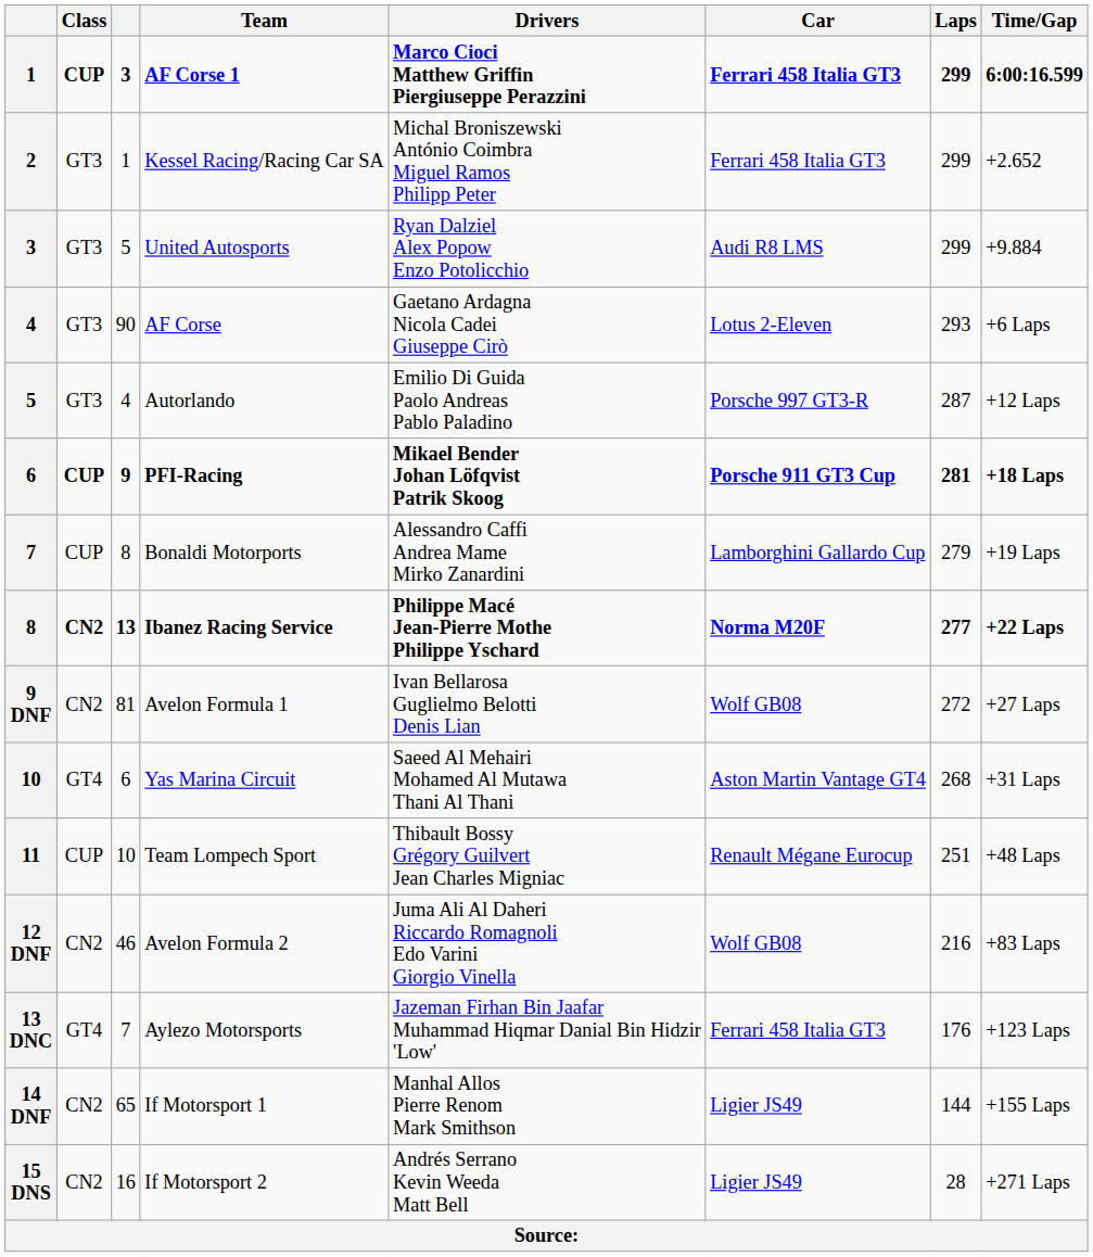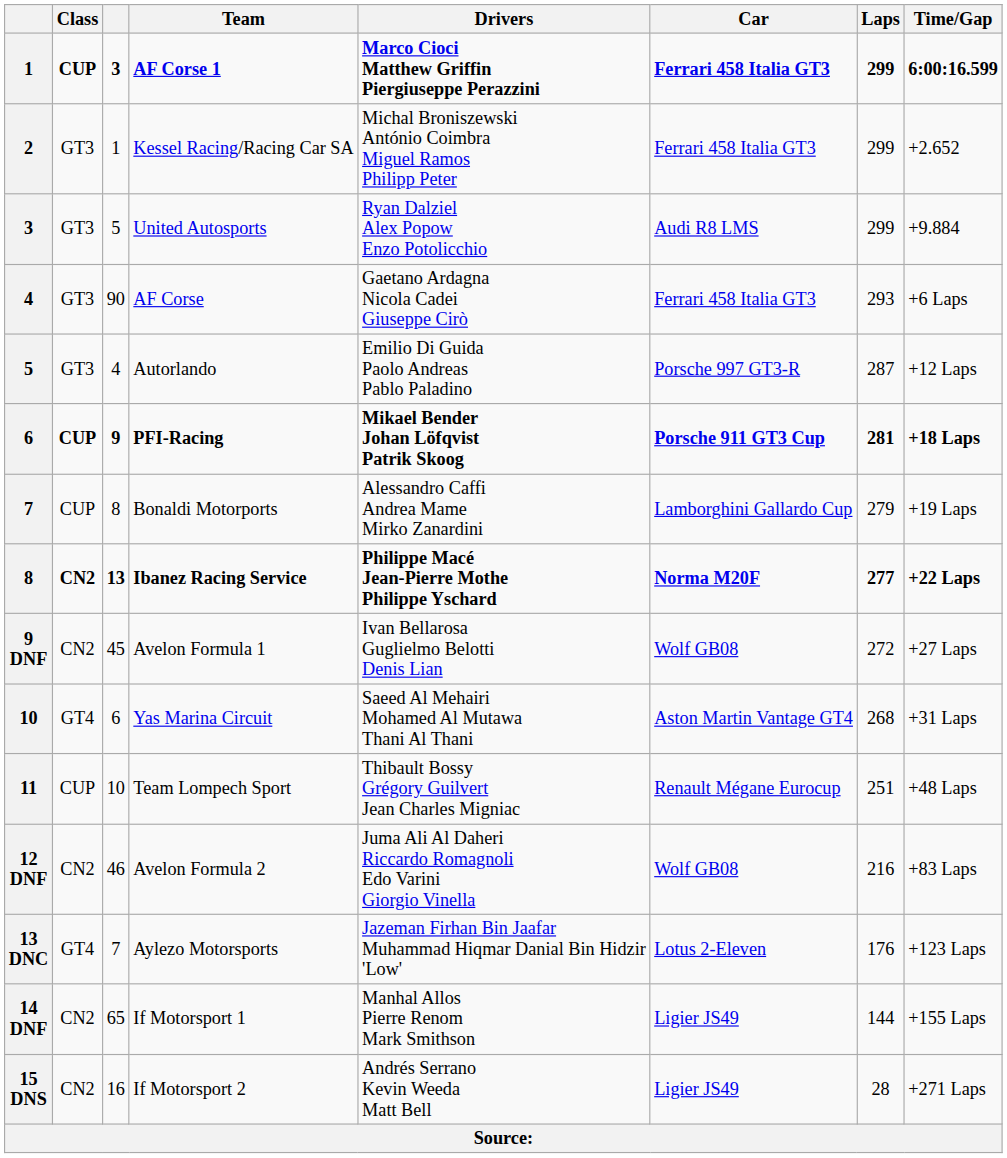 <table class="wikitable">
 <tr>
 <th></th>
 <th>Class</th>
 <th></th>
 <th>Team</th>
 <th>Drivers</th>
 <th>Car</th>
 <th>Laps</th>
 <th>Time/Gap</th>
 </tr>
 <tr>
 <th>1</th>
 <td align="center"><strong>CUP</strong></td>
 <td align="center"><strong>3</strong></td>
 <td><strong> <a href='#'>AF Corse 1</a></strong></td>
 <td><strong> <a href='#'>Marco Cioci</a><br> Matthew Griffin<br> Piergiuseppe Perazzini</strong></td>
 <td><a href='#'><strong>Ferrari 458 Italia GT3</strong></a></td>
 <td align="center"><strong>299</strong></td>
 <td><strong>6:00:16.599</strong></td>
 </tr>
 <tr>
 <th>2</th>
 <td align="center">GT3</td>
 <td align="center">1</td>
 <td> <a href='#'>Kessel Racing</a>/Racing Car SA</td>
 <td> Michal Broniszewski<br> António Coimbra<br> <a href='#'>Miguel Ramos</a><br> <a href='#'>Philipp Peter</a></td>
 <td><a href='#'>Ferrari 458 Italia GT3</a></td>
 <td align="center">299</td>
 <td>+2.652</td>
 </tr>
 <tr>
 <th>3</th>
 <td align="center">GT3</td>
 <td align="center">5</td>
 <td> <a href='#'>United Autosports</a></td>
 <td> <a href='#'>Ryan Dalziel</a><br> <a href='#'>Alex Popow</a><br> <a href='#'>Enzo Potolicchio</a></td>
 <td><a href='#'>Audi R8 LMS</a></td>
 <td align="center">299</td>
 <td>+9.884</td>
 </tr>
 <tr>
 <th>4</th>
 <td align="center">GT3</td>
 <td align="center">90</td>
 <td> <a href='#'>AF Corse</a></td>
 <td> Gaetano Ardagna<br> Nicola Cadei<br> <a href='#'>Giuseppe Cirò</a></td>
-<td><a href='#'>Lotus 2-Eleven</a></td>
+<td><a href='#'>Ferrari 458 Italia GT3</a></td>
 <td align="center">293</td>
 <td>+6 Laps</td>
 </tr>
 <tr>
 <th>5</th>
 <td align="center">GT3</td>
 <td align="center">4</td>
 <td> Autorlando</td>
 <td> Emilio Di Guida<br> Paolo Andreas<br> Pablo Paladino</td>
 <td><a href='#'>Porsche 997 GT3-R</a></td>
 <td align="center">287</td>
 <td>+12 Laps</td>
 </tr>
 <tr>
 <th>6</th>
 <td align="center"><strong>CUP</strong></td>
 <td align="center"><strong>9</strong></td>
 <td><strong> PFI-Racing</strong></td>
 <td><strong> Mikael Bender<br> Johan Löfqvist<br> Patrik Skoog</strong></td>
 <td><a href='#'><strong>Porsche 911 GT3 Cup</strong></a></td>
 <td align="center"><strong>281</strong></td>
 <td><strong>+18 Laps</strong></td>
 </tr>
 <tr>
 <th>7</th>
 <td align="center">CUP</td>
 <td align="center">8</td>
 <td> Bonaldi Motorports</td>
 <td> Alessandro Caffi<br> Andrea Mame<br> Mirko Zanardini</td>
 <td><a href='#'>Lamborghini Gallardo Cup</a></td>
 <td align="center">279</td>
 <td>+19 Laps</td>
 </tr>
 <tr>
 <th>8</th>
 <td align="center"><strong>CN2</strong></td>
 <td align="center"><strong>13</strong></td>
 <td><strong> Ibanez Racing Service</strong></td>
 <td><strong> Philippe Macé<br> Jean-Pierre Mothe<br> Philippe Yschard</strong></td>
 <td><a href='#'><strong>Norma M20F</strong></a></td>
 <td align="center"><strong>277</strong></td>
 <td><strong>+22 Laps</strong></td>
 </tr>
 <tr>
 <th>9<br>DNF</th>
 <td align="center">CN2</td>
-<td align="center">81</td>
+<td align="center">45</td>
 <td> Avelon Formula 1</td>
 <td> Ivan Bellarosa<br> Guglielmo Belotti<br> <a href='#'>Denis Lian</a></td>
 <td><a href='#'>Wolf GB08</a></td>
 <td align="center">272</td>
 <td>+27 Laps</td>
 </tr>
 <tr>
 <th>10</th>
 <td align="center">GT4</td>
 <td align="center">6</td>
 <td> <a href='#'>Yas Marina Circuit</a></td>
 <td> Saeed Al Mehairi<br> Mohamed Al Mutawa<br> Thani Al Thani</td>
 <td><a href='#'>Aston Martin Vantage GT4</a></td>
 <td align="center">268</td>
 <td>+31 Laps</td>
 </tr>
 <tr>
 <th>11</th>
 <td align="center">CUP</td>
 <td align="center">10</td>
 <td> Team Lompech Sport</td>
 <td> Thibault Bossy<br> <a href='#'>Grégory Guilvert</a><br> Jean Charles Migniac</td>
 <td><a href='#'>Renault Mégane Eurocup</a></td>
 <td align="center">251</td>
 <td>+48 Laps</td>
 </tr>
 <tr>
 <th>12<br>DNF</th>
 <td align="center">CN2</td>
 <td align="center">46</td>
 <td> Avelon Formula 2</td>
 <td> Juma Ali Al Daheri<br> <a href='#'>Riccardo Romagnoli</a><br> Edo Varini<br> <a href='#'>Giorgio Vinella</a></td>
 <td><a href='#'>Wolf GB08</a></td>
 <td align="center">216</td>
 <td>+83 Laps</td>
 </tr>
 <tr>
 <th>13<br>DNC</th>
 <td align="center">GT4</td>
 <td align="center">7</td>
 <td> Aylezo Motorsports</td>
 <td> <a href='#'>Jazeman Firhan Bin Jaafar</a><br> Muhammad Hiqmar Danial Bin Hidzir<br> 'Low'</td>
-<td><a href='#'>Ferrari 458 Italia GT3</a></td>
+<td><a href='#'>Lotus 2-Eleven</a></td>
 <td align="center">176</td>
 <td>+123 Laps</td>
 </tr>
 <tr>
 <th>14<br>DNF</th>
 <td align="center">CN2</td>
 <td align="center">65</td>
 <td> If Motorsport 1</td>
 <td> Manhal Allos<br> Pierre Renom<br> Mark Smithson</td>
 <td><a href='#'>Ligier JS49</a></td>
 <td align="center">144</td>
 <td>+155 Laps</td>
 </tr>
 <tr>
 <th>15<br>DNS</th>
 <td align="center">CN2</td>
 <td align="center">16</td>
 <td> If Motorsport 2</td>
 <td> Andrés Serrano<br> Kevin Weeda<br> Matt Bell</td>
 <td><a href='#'>Ligier JS49</a></td>
 <td align="center">28</td>
 <td>+271 Laps</td>
 </tr>
 <tr>
 <th colspan="8">Source:</th>
 </tr>
 </table>
